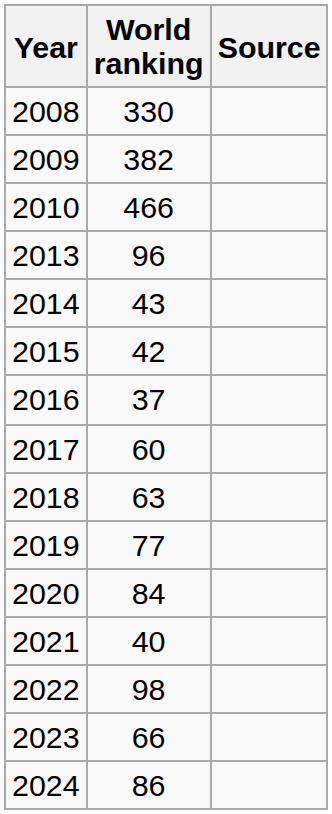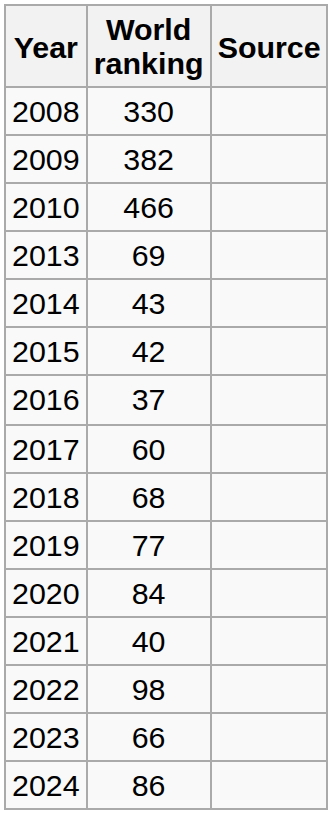 <table class="wikitable" style="text-align:center; font-size: 95%;">
 <tr>
 <th>Year</th>
 <th>World<br>ranking</th>
 <th>Source</th>
 </tr>
 <tr>
 <td>2008</td>
 <td>330</td>
 <td></td>
 </tr>
 <tr>
 <td>2009</td>
 <td>382</td>
 <td></td>
 </tr>
 <tr>
 <td>2010</td>
 <td>466</td>
 <td></td>
 </tr>
 <tr>
 <td>2013</td>
-<td>96</td>
+<td>69</td>
 <td></td>
 </tr>
 <tr>
 <td>2014</td>
 <td>43</td>
 <td></td>
 </tr>
 <tr>
 <td>2015</td>
 <td>42</td>
 <td></td>
 </tr>
 <tr>
 <td>2016</td>
 <td>37</td>
 <td></td>
 </tr>
 <tr>
 <td>2017</td>
 <td>60</td>
 <td></td>
 </tr>
 <tr>
 <td>2018</td>
-<td>63</td>
+<td>68</td>
 <td></td>
 </tr>
 <tr>
 <td>2019</td>
 <td>77</td>
 <td></td>
 </tr>
 <tr>
 <td>2020</td>
 <td>84</td>
 <td></td>
 </tr>
 <tr>
 <td>2021</td>
 <td>40</td>
 <td></td>
 </tr>
 <tr>
 <td>2022</td>
 <td>98</td>
 <td></td>
 </tr>
 <tr>
 <td>2023</td>
 <td>66</td>
 <td></td>
 </tr>
 <tr>
 <td>2024</td>
 <td>86</td>
 <td></td>
 </tr>
 </table>
